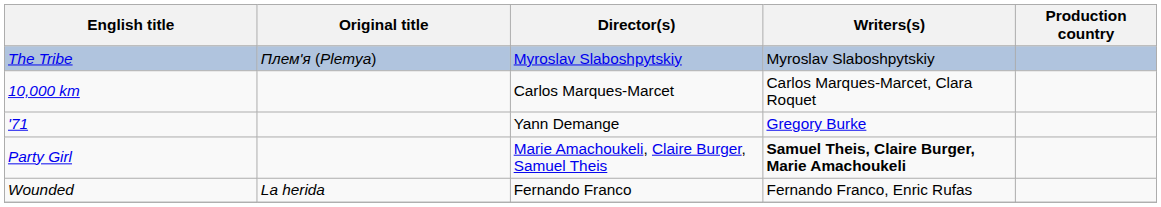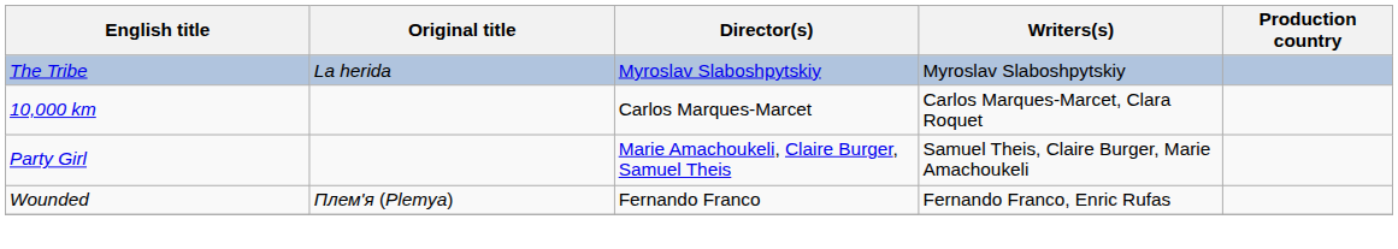 <table class="wikitable" width="95%" cellpadding="5">
 <tr>
 <th width="18%">English title</th>
 <th width="18%">Original title</th>
 <th width="18%">Director(s)</th>
 <th width="18%">Writers(s)</th>
 <th width="10%">Production country</th>
 </tr>
 <tr style="background:#B0C4DE;">
 <td><em><a href='#'>The Tribe</a></em></td>
-<td><em>Плем'я</em> (<em>Plemya</em>)</td>
+<td><em>La herida</em></td>
 <td><a href='#'>Myroslav Slaboshpytskiy</a></td>
 <td>Myroslav Slaboshpytskiy</td>
 <td></td>
 </tr>
 <tr>
 <td><em><a href='#'>10,000 km</a></em></td>
 <td></td>
 <td>Carlos Marques-Marcet</td>
 <td>Carlos Marques-Marcet, Clara Roquet</td>
 <td></td>
 </tr>
 <tr>
-<td><em><a href='#'>'71</a></em></td>
-<td></td>
-<td>Yann Demange</td>
-<td><a href='#'>Gregory Burke</a></td>
-<td></td>
-</tr>
-<tr>
 <td><em><a href='#'>Party Girl</a></em></td>
 <td></td>
 <td><a href='#'>Marie Amachoukeli</a>, <a href='#'>Claire Burger</a>, <a href='#'>Samuel Theis</a></td>
-<td><strong>Samuel Theis, Claire Burger, Marie Amachoukeli</strong></td>
+<td>Samuel Theis, Claire Burger, Marie Amachoukeli</td>
 <td></td>
 </tr>
 <tr>
 <td><em>Wounded</em></td>
-<td><em>La herida</em></td>
+<td><em>Плем'я</em> (<em>Plemya</em>)</td>
 <td>Fernando Franco</td>
 <td>Fernando Franco, Enric Rufas</td>
 <td></td>
 </tr>
 <tr>
 </tr>
 </table>
